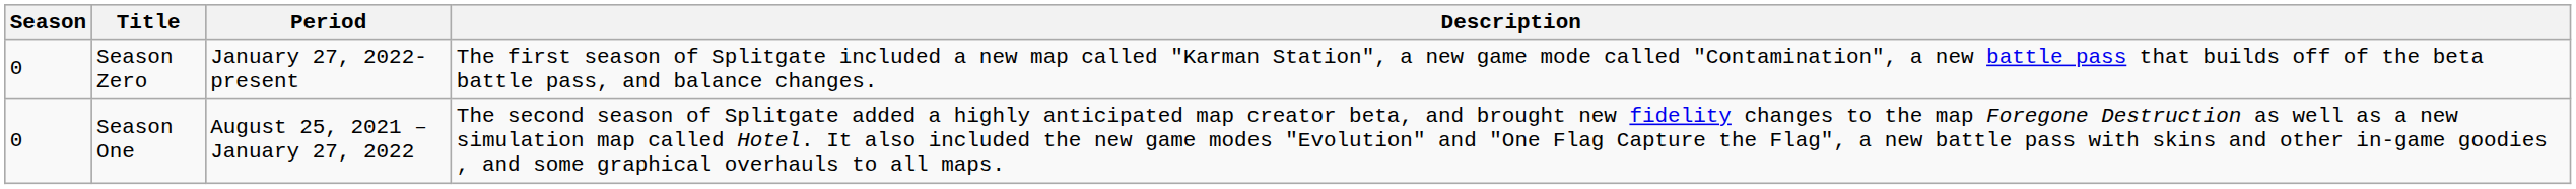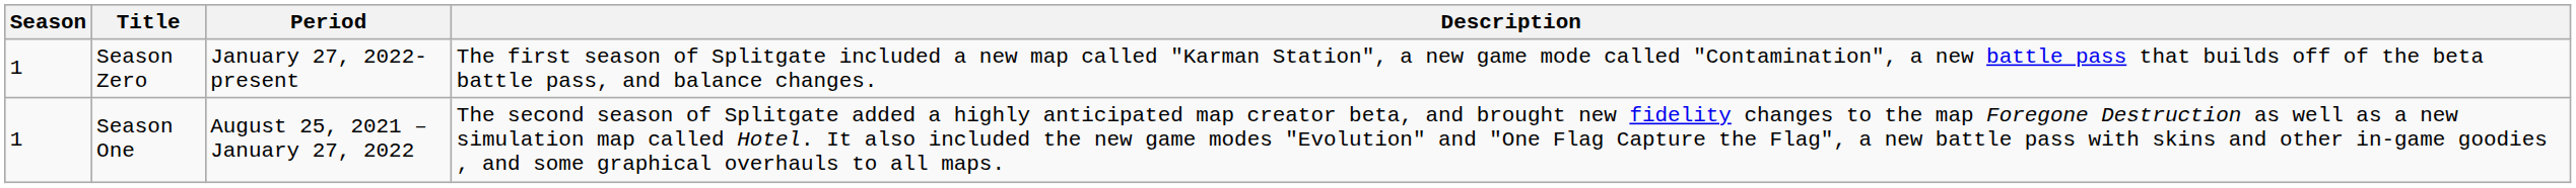 <table class="wikitable">
 <tr>
 <th>Season</th>
 <th>Title</th>
 <th>Period</th>
 <th>Description</th>
 </tr>
 <tr>
-<td>0</td>
+<td>1</td>
 <td>Season Zero</td>
 <td>January 27, 2022-present</td>
 <td>The first season of Splitgate included a new map called "Karman Station", a new game mode called "Contamination", a new <a href='#'>battle pass</a> that builds off of the beta battle pass, and balance changes.</td>
 </tr>
 <tr>
-<td>0</td>
+<td>1</td>
 <td>Season One</td>
 <td>August 25, 2021 – January 27, 2022</td>
 <td>The second season of Splitgate added a highly anticipated map creator beta, and brought new <a href='#'>fidelity</a> changes to the map <em>Foregone Destruction</em> as well as a new simulation map called <em>Hotel</em>. It also included the new game modes "Evolution" and "One Flag Capture the Flag", a new battle pass with skins and other in-game goodies , and some graphical overhauls to all maps.</td>
 </tr>
 </table>
